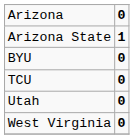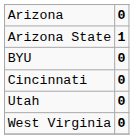 <table class="wikitable sortable">
 <tr>
 </tr>
 <tr>
 <td>Arizona</td>
 <td align=center><strong>0</strong></td>
 </tr>
 <tr>
 <td>Arizona State</td>
 <td align=center><strong>1</strong></td>
 </tr>
 <tr>
 <td>BYU</td>
 <td align=center><strong>0</strong></td>
 </tr>
 <tr>
-<td>TCU</td>
-<td style="text-align: center;"><strong>0</strong></td>
+<td>Cincinnati</td>
+<td align=center><strong>0</strong></td>
 </tr>
 <tr>
 <td>Utah</td>
 <td align=center><strong>0</strong></td>
 </tr>
 <tr>
 <td>West Virginia</td>
 <td style="text-align: center;"><strong>0</strong></td>
 </tr>
 <tr>
 </tr>
 </table>
